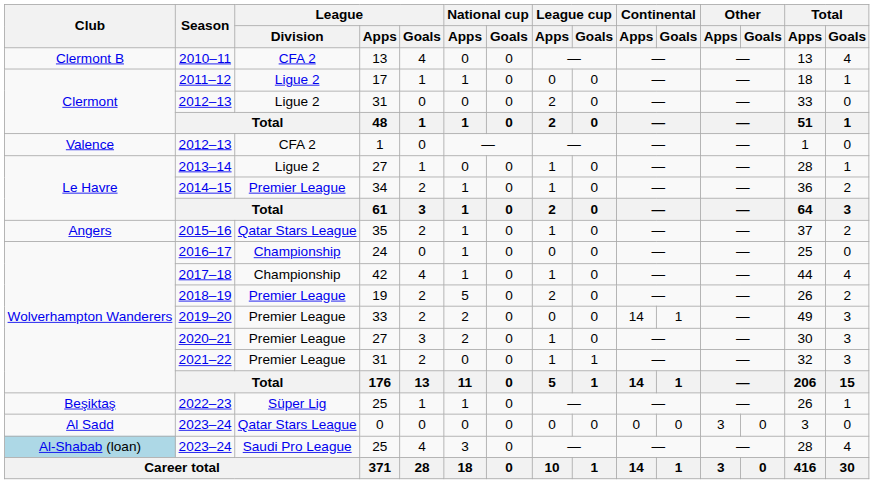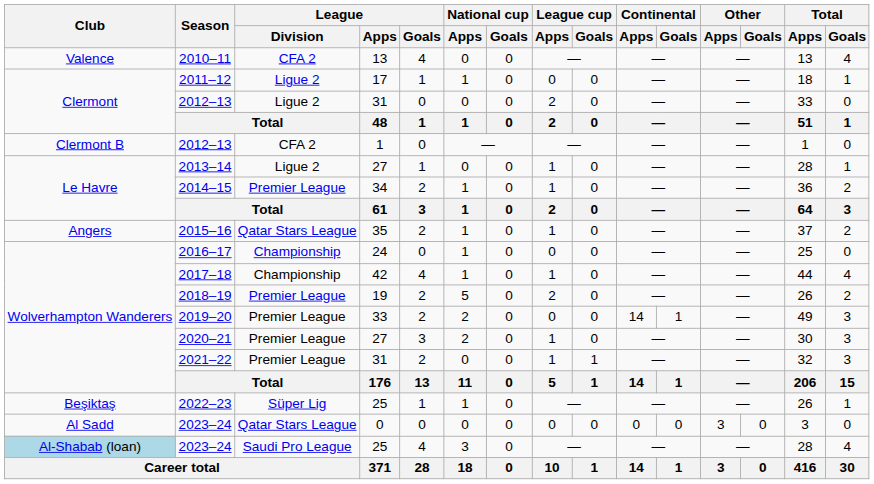 <table class="wikitable" style="text-align:center">
 <tr>
 <th rowspan="2">Club</th>
 <th rowspan="2">Season</th>
 <th colspan="3">League</th>
 <th colspan="2">National cup</th>
 <th colspan="2">League cup</th>
 <th colspan="2">Continental</th>
 <th colspan="2">Other</th>
 <th colspan="2">Total</th>
 </tr>
 <tr>
 <th>Division</th>
 <th>Apps</th>
 <th>Goals</th>
 <th>Apps</th>
 <th>Goals</th>
 <th>Apps</th>
 <th>Goals</th>
 <th>Apps</th>
 <th>Goals</th>
 <th>Apps</th>
 <th>Goals</th>
 <th>Apps</th>
 <th>Goals</th>
 </tr>
 <tr>
-<td><a href='#'>Clermont B</a></td>
+<td><a href='#'>Valence</a></td>
 <td><a href='#'>2010–11</a></td>
 <td><a href='#'>CFA 2</a></td>
 <td>13</td>
 <td>4</td>
 <td>0</td>
 <td>0</td>
 <td colspan="2">—</td>
 <td colspan="2">—</td>
 <td colspan="2">—</td>
 <td>13</td>
 <td>4</td>
 </tr>
 <tr>
 <td rowspan="3"><a href='#'>Clermont</a></td>
 <td><a href='#'>2011–12</a></td>
 <td><a href='#'>Ligue 2</a></td>
 <td>17</td>
 <td>1</td>
 <td>1</td>
 <td>0</td>
 <td>0</td>
 <td>0</td>
 <td colspan="2">—</td>
 <td colspan="2">—</td>
 <td>18</td>
 <td>1</td>
 </tr>
 <tr>
 <td><a href='#'>2012–13</a></td>
 <td>Ligue 2</td>
 <td>31</td>
 <td>0</td>
 <td>0</td>
 <td>0</td>
 <td>2</td>
 <td>0</td>
 <td colspan="2">—</td>
 <td colspan="2">—</td>
 <td>33</td>
 <td>0</td>
 </tr>
 <tr>
 <th colspan="2">Total</th>
 <th>48</th>
 <th>1</th>
 <th>1</th>
 <th>0</th>
 <th>2</th>
 <th>0</th>
 <th colspan="2">—</th>
 <th colspan="2">—</th>
 <th>51</th>
 <th>1</th>
 </tr>
 <tr>
-<td><a href='#'>Valence</a></td>
+<td><a href='#'>Clermont B</a></td>
 <td><a href='#'>2012–13</a></td>
 <td>CFA 2</td>
 <td>1</td>
 <td>0</td>
 <td colspan="2">—</td>
 <td colspan="2">—</td>
 <td colspan="2">—</td>
 <td colspan="2">—</td>
 <td>1</td>
 <td>0</td>
 </tr>
 <tr>
 <td rowspan="3"><a href='#'>Le Havre</a></td>
 <td><a href='#'>2013–14</a></td>
 <td>Ligue 2</td>
 <td>27</td>
 <td>1</td>
 <td>0</td>
 <td>0</td>
 <td>1</td>
 <td>0</td>
 <td colspan="2">—</td>
 <td colspan="2">—</td>
 <td>28</td>
 <td>1</td>
 </tr>
 <tr>
 <td><a href='#'>2014–15</a></td>
 <td><a href='#'>Premier League</a></td>
 <td>34</td>
 <td>2</td>
 <td>1</td>
 <td>0</td>
 <td>1</td>
 <td>0</td>
 <td colspan="2">—</td>
 <td colspan="2">—</td>
 <td>36</td>
 <td>2</td>
 </tr>
 <tr>
 <th colspan="2">Total</th>
 <th>61</th>
 <th>3</th>
 <th>1</th>
 <th>0</th>
 <th>2</th>
 <th>0</th>
 <th colspan="2">—</th>
 <th colspan="2">—</th>
 <th>64</th>
 <th>3</th>
 </tr>
 <tr>
 <td><a href='#'>Angers</a></td>
 <td><a href='#'>2015–16</a></td>
 <td><a href='#'>Qatar Stars League</a></td>
 <td>35</td>
 <td>2</td>
 <td>1</td>
 <td>0</td>
 <td>1</td>
 <td>0</td>
 <td colspan="2">—</td>
 <td colspan="2">—</td>
 <td>37</td>
 <td>2</td>
 </tr>
 <tr>
 <td rowspan="7"><a href='#'>Wolverhampton Wanderers</a></td>
 <td><a href='#'>2016–17</a></td>
 <td><a href='#'>Championship</a></td>
 <td>24</td>
 <td>0</td>
 <td>1</td>
 <td>0</td>
 <td>0</td>
 <td>0</td>
 <td colspan="2">—</td>
 <td colspan="2">—</td>
 <td>25</td>
 <td>0</td>
 </tr>
 <tr>
 <td><a href='#'>2017–18</a></td>
 <td>Championship</td>
 <td>42</td>
 <td>4</td>
 <td>1</td>
 <td>0</td>
 <td>1</td>
 <td>0</td>
 <td colspan="2">—</td>
 <td colspan="2">—</td>
 <td>44</td>
 <td>4</td>
 </tr>
 <tr>
 <td><a href='#'>2018–19</a></td>
 <td><a href='#'>Premier League</a></td>
 <td>19</td>
 <td>2</td>
 <td>5</td>
 <td>0</td>
 <td>2</td>
 <td>0</td>
 <td colspan="2">—</td>
 <td colspan="2">—</td>
 <td>26</td>
 <td>2</td>
 </tr>
 <tr>
 <td><a href='#'>2019–20</a></td>
 <td>Premier League</td>
 <td>33</td>
 <td>2</td>
 <td>2</td>
 <td>0</td>
 <td>0</td>
 <td>0</td>
 <td>14</td>
 <td>1</td>
 <td colspan="2">—</td>
 <td>49</td>
 <td>3</td>
 </tr>
 <tr>
 <td><a href='#'>2020–21</a></td>
 <td>Premier League</td>
 <td>27</td>
 <td>3</td>
 <td>2</td>
 <td>0</td>
 <td>1</td>
 <td>0</td>
 <td colspan="2">—</td>
 <td colspan="2">—</td>
 <td>30</td>
 <td>3</td>
 </tr>
 <tr>
 <td><a href='#'>2021–22</a></td>
 <td>Premier League</td>
 <td>31</td>
 <td>2</td>
 <td>0</td>
 <td>0</td>
 <td>1</td>
 <td>1</td>
 <td colspan="2">—</td>
 <td colspan="2">—</td>
 <td>32</td>
 <td>3</td>
 </tr>
 <tr>
 <th colspan="2">Total</th>
 <th>176</th>
 <th>13</th>
 <th>11</th>
 <th>0</th>
 <th>5</th>
 <th>1</th>
 <th>14</th>
 <th>1</th>
 <th colspan="2">—</th>
 <th>206</th>
 <th>15</th>
 </tr>
 <tr>
 <td><a href='#'>Beşiktaş</a></td>
 <td><a href='#'>2022–23</a></td>
 <td><a href='#'>Süper Lig</a></td>
 <td>25</td>
 <td>1</td>
 <td>1</td>
 <td>0</td>
 <td colspan="2">—</td>
 <td colspan="2">—</td>
 <td colspan="2">—</td>
 <td>26</td>
 <td>1</td>
 </tr>
 <tr>
 <td><a href='#'>Al Sadd</a></td>
 <td><a href='#'>2023–24</a></td>
 <td><a href='#'>Qatar Stars League</a></td>
 <td>0</td>
 <td>0</td>
 <td>0</td>
 <td>0</td>
 <td>0</td>
 <td>0</td>
 <td>0</td>
 <td>0</td>
 <td>3</td>
 <td>0</td>
 <td>3</td>
 <td>0</td>
 </tr>
 <tr>
 <td style="background: lightblue;"><a href='#'>Al-Shabab</a> (loan)</td>
 <td><a href='#'>2023–24</a></td>
 <td><a href='#'>Saudi Pro League</a></td>
 <td>25</td>
 <td>4</td>
 <td>3</td>
 <td>0</td>
 <td colspan="2">—</td>
 <td colspan="2">—</td>
 <td colspan="2">—</td>
 <td>28</td>
 <td>4</td>
 </tr>
 <tr>
 <th colspan="3">Career total</th>
 <th>371</th>
 <th>28</th>
 <th>18</th>
 <th>0</th>
 <th>10</th>
 <th>1</th>
 <th>14</th>
 <th>1</th>
 <th>3</th>
 <th>0</th>
 <th>416</th>
 <th>30</th>
 </tr>
 </table>
